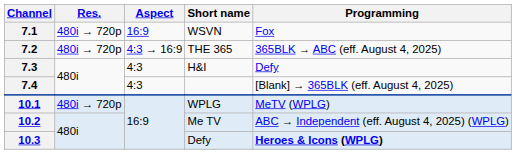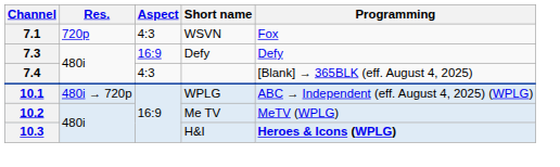 <table class="wikitable">
 <tr>
 <th scope = "col"><a href='#'>Channel</a></th>
 <th scope = "col"><a href='#'>Res.</a></th>
 <th scope = "col"><a href='#'>Aspect</a></th>
 <th scope = "col">Short name</th>
 <th scope = "col">Programming</th>
 </tr>
 <tr>
 <th scope = "row">7.1</th>
-<td><a href='#'>480i</a> → 720p</td>
-<td><a href='#'>16:9</a></td>
+<td><a href='#'>720p</a></td>
+<td>4:3</td>
 <td>WSVN</td>
 <td><a href='#'>Fox</a></td>
 </tr>
 <tr>
-<th scope = "row">7.2</th>
-<td><a href='#'>480i</a> → 720p</td>
-<td><a href='#'>4:3</a> → 16:9</td>
-<td>THE 365</td>
-<td><a href='#'>365BLK</a> → <a href='#'>ABC</a> (eff. August 4, 2025)</td>
-</tr>
-<tr>
 <th scope = "row">7.3</th>
 <td rowspan=2>480i</td>
-<td>4:3</td>
-<td>H&I</td>
+<td><a href='#'>16:9</a></td>
+<td>Defy</td>
 <td><a href='#'>Defy</a></td>
 </tr>
 <tr>
 <th scope = "row">7.4</th>
 <td>4:3</td>
 <td></td>
 <td>[Blank] → <a href='#'>365BLK</a> (eff. August 4, 2025)</td>
 </tr>
 <tr style="background-color:#DFEBF6; border-top: 2px solid #003399;">
 <th scope = "row"><a href='#'>10.1</a></th>
 <td><a href='#'>480i</a> → 720p</td>
 <td rowspan=3>16:9</td>
 <td>WPLG</td>
-<td><a href='#'>MeTV</a> (<a href='#'>WPLG</a>)</td>
+<td><a href='#'>ABC</a> → <a href='#'>Independent</a> (eff. August 4, 2025) (<a href='#'>WPLG</a>)</td>
 </tr>
 <tr style="background-color:#DFEBF6;">
 <th scope = "row"><a href='#'>10.2</a></th>
 <td rowspan=2>480i</td>
 <td>Me TV</td>
-<td><a href='#'>ABC</a> → <a href='#'>Independent</a> (eff. August 4, 2025) (<a href='#'>WPLG</a>)</td>
+<td><a href='#'>MeTV</a> (<a href='#'>WPLG</a>)</td>
 </tr>
 <tr style="background-color:#DFEBF6;">
 <th scope = "row"><a href='#'>10.3</a></th>
-<td>Defy</td>
+<td>H&I</td>
 <td><strong><a href='#'>Heroes & Icons</a> (<a href='#'>WPLG</a>)</strong></td>
 </tr>
 </table>
